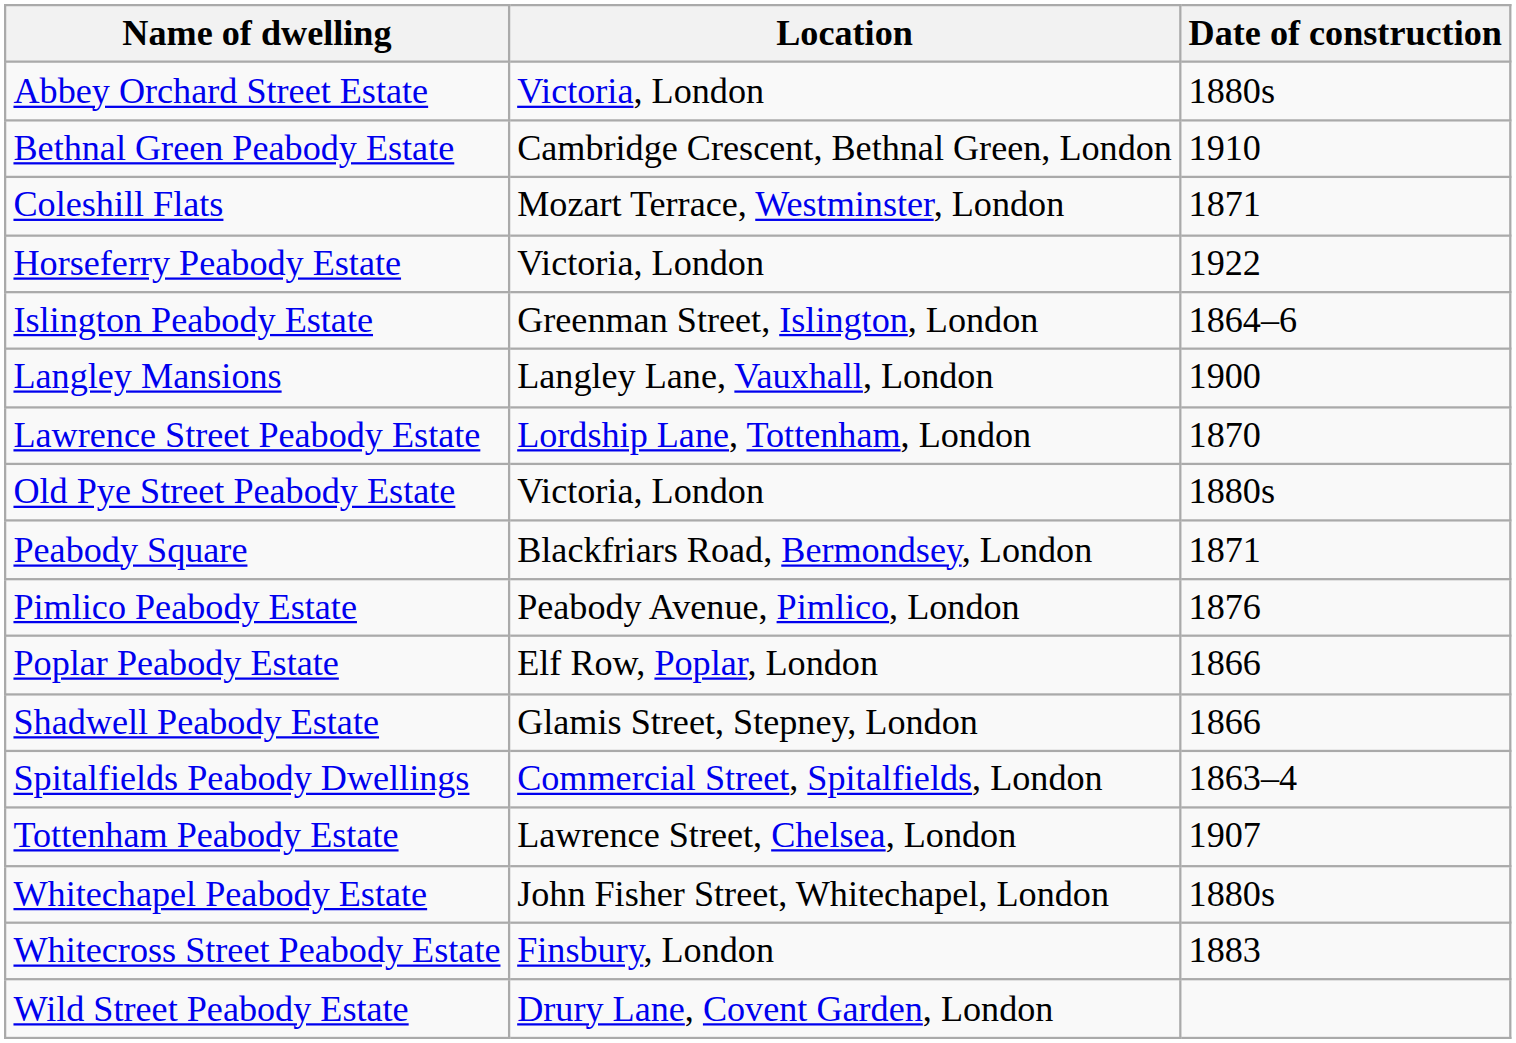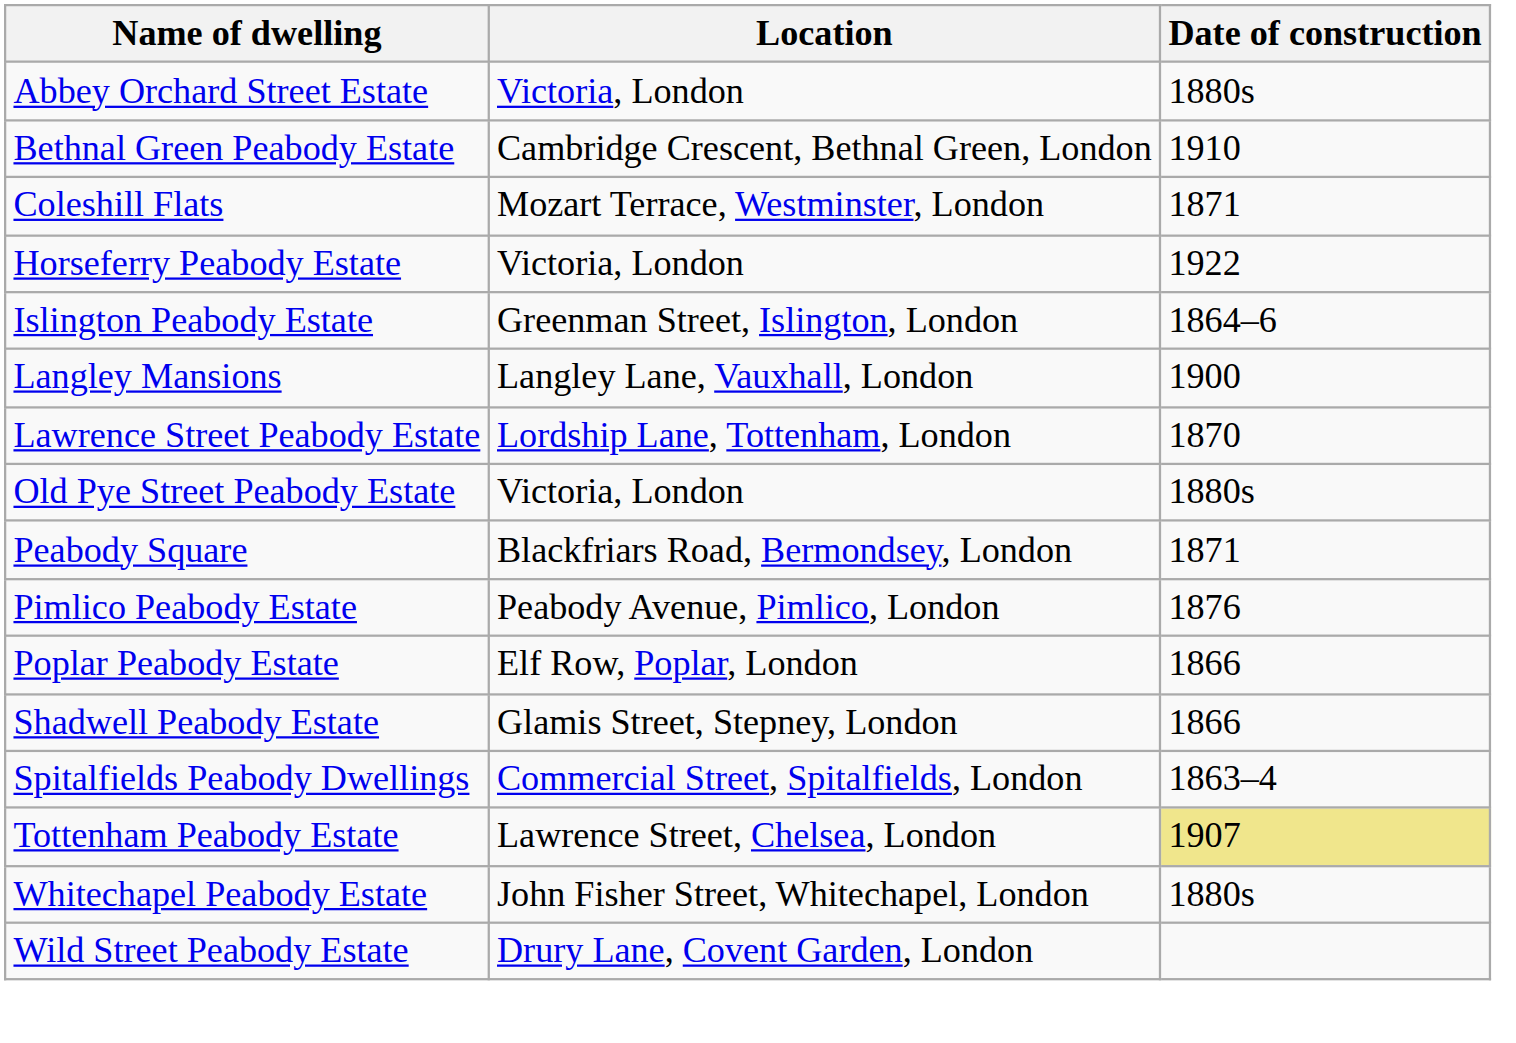 <table class="wikitable sortable">
 <tr>
 <th>Name of dwelling</th>
 <th>Location</th>
 <th>Date of construction</th>
 </tr>
 <tr>
 <td><a href='#'>Abbey Orchard Street Estate</a></td>
 <td><a href='#'>Victoria</a>, London</td>
 <td>1880s</td>
 </tr>
 <tr>
 <td><a href='#'>Bethnal Green Peabody Estate</a></td>
 <td>Cambridge Crescent, Bethnal Green, London</td>
 <td>1910</td>
 </tr>
 <tr>
 <td><a href='#'>Coleshill Flats</a></td>
 <td>Mozart Terrace, <a href='#'>Westminster</a>, London</td>
 <td>1871</td>
 </tr>
 <tr>
 <td><a href='#'>Horseferry Peabody Estate</a></td>
 <td>Victoria, London</td>
 <td>1922</td>
 </tr>
 <tr>
 <td><a href='#'>Islington Peabody Estate</a></td>
 <td>Greenman Street, <a href='#'>Islington</a>, London</td>
 <td>1864–6</td>
 </tr>
 <tr>
 <td><a href='#'>Langley Mansions</a></td>
 <td>Langley Lane, <a href='#'>Vauxhall</a>, London</td>
 <td>1900</td>
 </tr>
 <tr>
 <td><a href='#'>Lawrence Street Peabody Estate</a></td>
 <td><a href='#'>Lordship Lane</a>, <a href='#'>Tottenham</a>, London</td>
 <td>1870</td>
 </tr>
 <tr>
 <td><a href='#'>Old Pye Street Peabody Estate</a></td>
 <td>Victoria, London</td>
 <td>1880s</td>
 </tr>
 <tr>
 <td><a href='#'>Peabody Square</a></td>
 <td>Blackfriars Road, <a href='#'>Bermondsey</a>, London</td>
 <td>1871</td>
 </tr>
 <tr>
 <td><a href='#'>Pimlico Peabody Estate</a></td>
 <td>Peabody Avenue, <a href='#'>Pimlico</a>, London</td>
 <td>1876</td>
 </tr>
 <tr>
 <td><a href='#'>Poplar Peabody Estate</a></td>
 <td>Elf Row, <a href='#'>Poplar</a>, London</td>
 <td>1866</td>
 </tr>
 <tr>
 <td><a href='#'>Shadwell Peabody Estate</a></td>
 <td>Glamis Street, Stepney, London</td>
 <td>1866</td>
 </tr>
 <tr>
 <td><a href='#'>Spitalfields Peabody Dwellings</a></td>
 <td><a href='#'>Commercial Street</a>, <a href='#'>Spitalfields</a>, London</td>
 <td>1863–4</td>
 </tr>
 <tr>
 <td><a href='#'>Tottenham Peabody Estate</a></td>
 <td>Lawrence Street, <a href='#'>Chelsea</a>, London</td>
-<td>1907</td>
+<td style="background: khaki;">1907</td>
 </tr>
 <tr>
 <td><a href='#'>Whitechapel Peabody Estate</a></td>
 <td>John Fisher Street, Whitechapel, London</td>
 <td>1880s</td>
 </tr>
 <tr>
-<td><a href='#'>Whitecross Street Peabody Estate</a></td>
-<td><a href='#'>Finsbury</a>, London</td>
-<td>1883</td>
-</tr>
-<tr>
 <td><a href='#'>Wild Street Peabody Estate</a></td>
 <td><a href='#'>Drury Lane</a>, <a href='#'>Covent Garden</a>, London</td>
 <td></td>
 </tr>
 </table>
